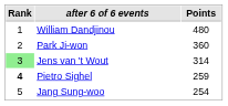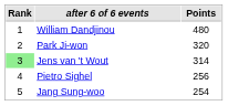 <table cellspacing="1" cellpadding="3" style="border:1px solid #AAAAAA;font-size:86%">
 <tr style="background-color: #E4E4E4;">
 <th style="border-bottom:1px solid #AAAAAA; width: 10px;">Rank</th>
 <th style="border-bottom:1px solid #AAAAAA; width: 200px;"><em>after 6 of 6 events</em></th>
 <th style="border-bottom:1px solid #AAAAAA; width: 50px;">Points</th>
 </tr>
 <tr>
 <td align=center>1</td>
 <td> <a href='#'>William Dandjinou</a></td>
 <td align=center>480</td>
 </tr>
 <tr>
 <td align=center>2</td>
 <td> <a href='#'>Park Ji-won</a></td>
-<td align=center>360</td>
+<td align=center>320</td>
 </tr>
 <tr>
 <td align=center style="background: lightgreen;">3</td>
 <td> <a href='#'>Jens van 't Wout</a></td>
 <td align=center>314</td>
 </tr>
 <tr>
-<td align=center><strong>4</strong></td>
+<td align=center>4</td>
 <td> <a href='#'>Pietro Sighel</a></td>
-<td align=center>259</td>
+<td align=center>256</td>
 </tr>
 <tr>
 <td align=center>5</td>
 <td> <a href='#'>Jang Sung-woo</a></td>
 <td align=center>254</td>
 </tr>
 </table>
